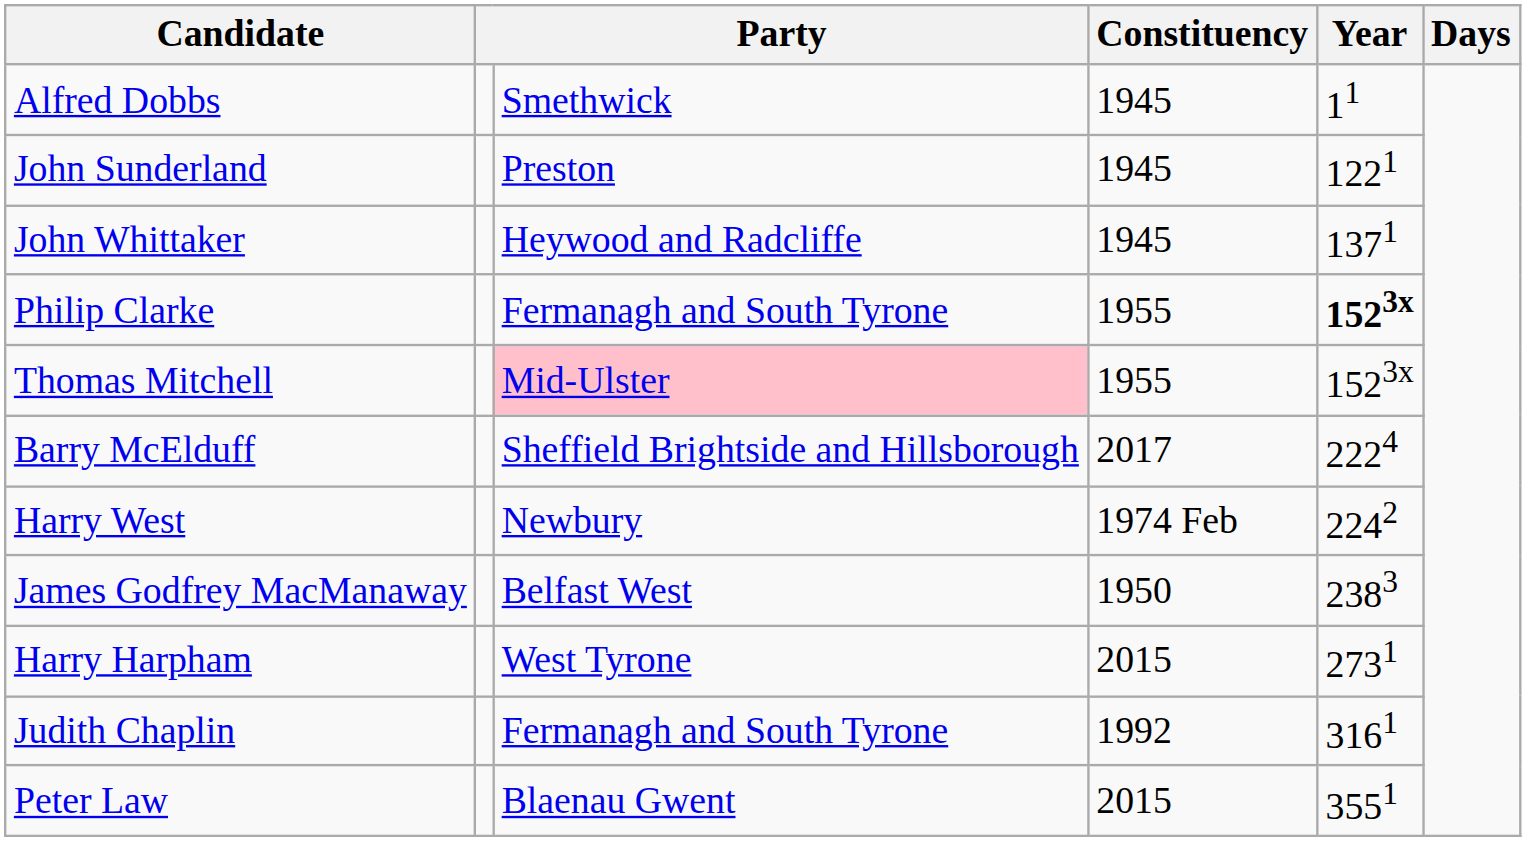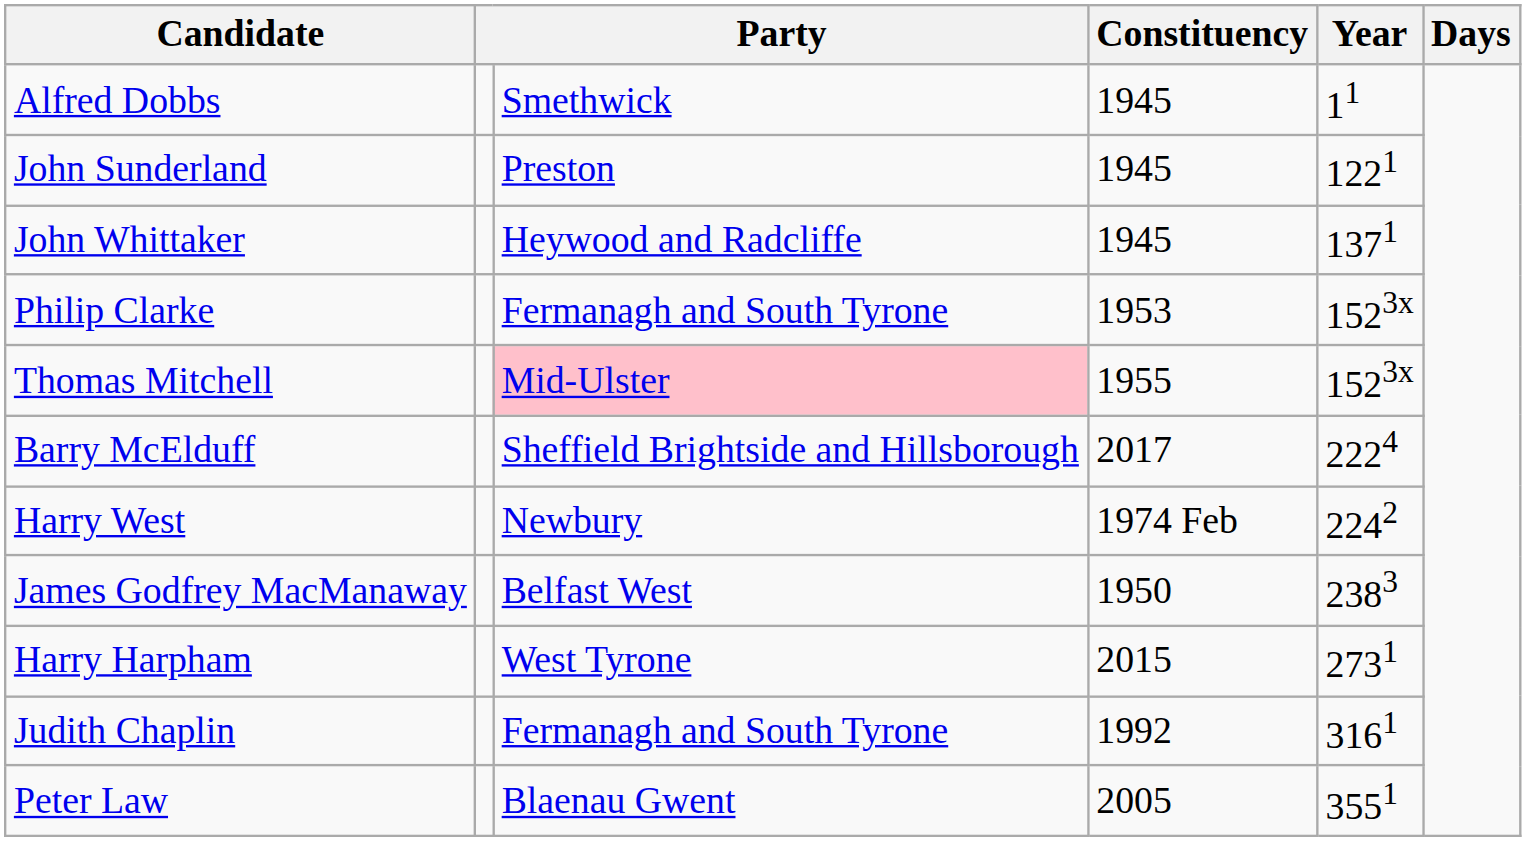 <table class="wikitable sortable">
 <tr>
 <th>Candidate</th>
 <th colspan=2>Party</th>
 <th>Constituency</th>
 <th>Year</th>
 <th>Days</th>
 </tr>
 <tr>
 <td><a href='#'>Alfred Dobbs</a></td>
 <td></td>
 <td><a href='#'>Smethwick</a></td>
 <td>1945</td>
 <td>1<sup>1</sup></td>
 </tr>
 <tr>
 <td><a href='#'>John Sunderland</a></td>
 <td></td>
 <td><a href='#'>Preston</a></td>
 <td>1945</td>
 <td>122<sup>1</sup></td>
 </tr>
 <tr>
 <td><a href='#'>John Whittaker</a></td>
 <td></td>
 <td><a href='#'>Heywood and Radcliffe</a></td>
 <td>1945</td>
 <td>137<sup>1</sup></td>
 </tr>
 <tr>
 <td><a href='#'>Philip Clarke</a></td>
 <td></td>
 <td><a href='#'>Fermanagh and South Tyrone</a></td>
-<td>1955</td>
-<td><strong>152<sup>3x</sup></strong></td>
+<td>1953</td>
+<td>152<sup>3x</sup></td>
 </tr>
 <tr>
 <td><a href='#'>Thomas Mitchell</a></td>
 <td></td>
 <td style="background: pink;"><a href='#'>Mid-Ulster</a></td>
 <td>1955</td>
 <td>152<sup>3x</sup></td>
 </tr>
 <tr>
 <td><a href='#'>Barry McElduff</a></td>
 <td></td>
 <td><a href='#'>Sheffield Brightside and Hillsborough</a></td>
 <td>2017</td>
 <td>222<sup>4</sup></td>
 </tr>
 <tr>
 <td><a href='#'>Harry West</a></td>
 <td></td>
 <td><a href='#'>Newbury</a></td>
 <td>1974 Feb</td>
 <td>224<sup>2</sup></td>
 </tr>
 <tr>
 <td><a href='#'>James Godfrey MacManaway</a></td>
 <td></td>
 <td><a href='#'>Belfast West</a></td>
 <td>1950</td>
 <td>238<sup>3</sup></td>
 </tr>
 <tr>
 <td><a href='#'>Harry Harpham</a></td>
 <td></td>
 <td><a href='#'>West Tyrone</a></td>
 <td>2015</td>
 <td>273<sup>1</sup></td>
 </tr>
 <tr>
 <td><a href='#'>Judith Chaplin</a></td>
 <td></td>
 <td><a href='#'>Fermanagh and South Tyrone</a></td>
 <td>1992</td>
 <td>316<sup>1</sup></td>
 </tr>
 <tr>
 <td><a href='#'>Peter Law</a></td>
 <td></td>
 <td><a href='#'>Blaenau Gwent</a></td>
-<td>2015</td>
+<td>2005</td>
 <td>355<sup>1</sup></td>
 </tr>
 </table>
